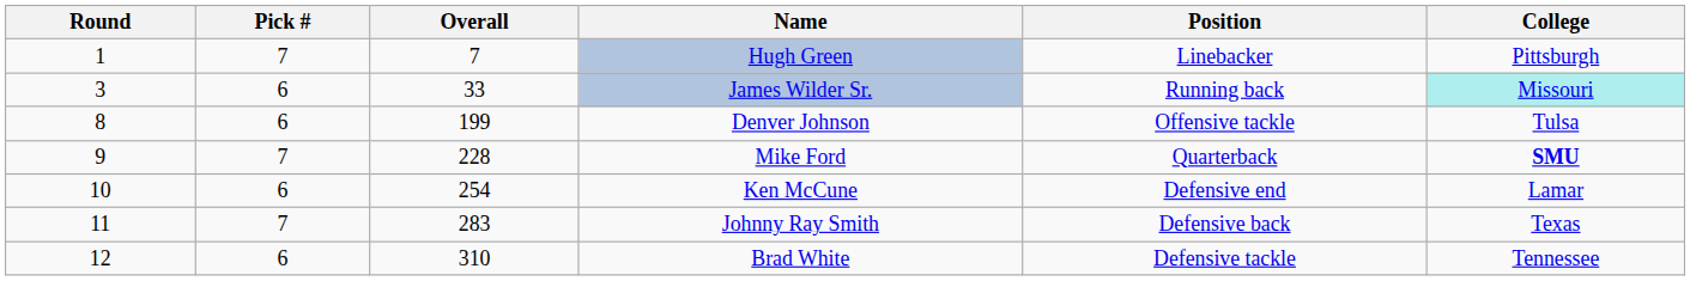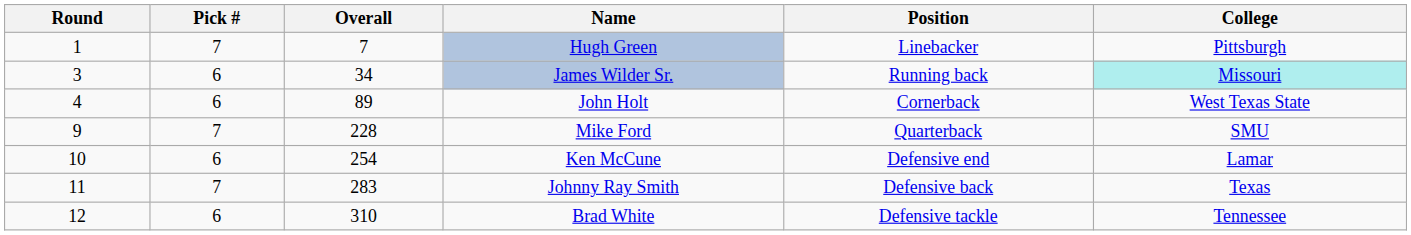 <table class="wikitable sortable sortable" style="width: 100%; text-align:center">
 <tr>
 <th>Round</th>
 <th>Pick #</th>
 <th>Overall</th>
 <th>Name</th>
 <th>Position</th>
 <th>College</th>
 </tr>
 <tr>
 <td>1</td>
 <td>7</td>
 <td>7</td>
 <td bgcolor=lightsteelblue><a href='#'>Hugh Green</a></td>
 <td><a href='#'>Linebacker</a></td>
 <td><a href='#'>Pittsburgh</a></td>
 </tr>
 <tr>
 <td>3</td>
 <td>6</td>
-<td>33</td>
+<td>34</td>
 <td bgcolor=lightsteelblue><a href='#'>James Wilder Sr.</a></td>
 <td><a href='#'>Running back</a></td>
 <td style="background: paleturquoise;"><a href='#'>Missouri</a></td>
 </tr>
 <tr>
-<td>8</td>
+<td>4</td>
 <td>6</td>
-<td>199</td>
-<td><a href='#'>Denver Johnson</a></td>
-<td><a href='#'>Offensive tackle</a></td>
-<td><a href='#'>Tulsa</a></td>
+<td>89</td>
+<td><a href='#'>John Holt</a></td>
+<td><a href='#'>Cornerback</a></td>
+<td><a href='#'>West Texas State</a></td>
 </tr>
 <tr>
 <td>9</td>
 <td>7</td>
 <td>228</td>
 <td><a href='#'>Mike Ford</a></td>
 <td><a href='#'>Quarterback</a></td>
-<td><strong><a href='#'>SMU</a></strong></td>
+<td><a href='#'>SMU</a></td>
 </tr>
 <tr>
 <td>10</td>
 <td>6</td>
 <td>254</td>
 <td><a href='#'>Ken McCune</a></td>
 <td><a href='#'>Defensive end</a></td>
 <td><a href='#'>Lamar</a></td>
 </tr>
 <tr>
 <td>11</td>
 <td>7</td>
 <td>283</td>
 <td><a href='#'>Johnny Ray Smith</a></td>
 <td><a href='#'>Defensive back</a></td>
 <td><a href='#'>Texas</a></td>
 </tr>
 <tr>
 <td>12</td>
 <td>6</td>
 <td>310</td>
 <td><a href='#'>Brad White</a></td>
 <td><a href='#'>Defensive tackle</a></td>
 <td><a href='#'>Tennessee</a></td>
 </tr>
 </table>
